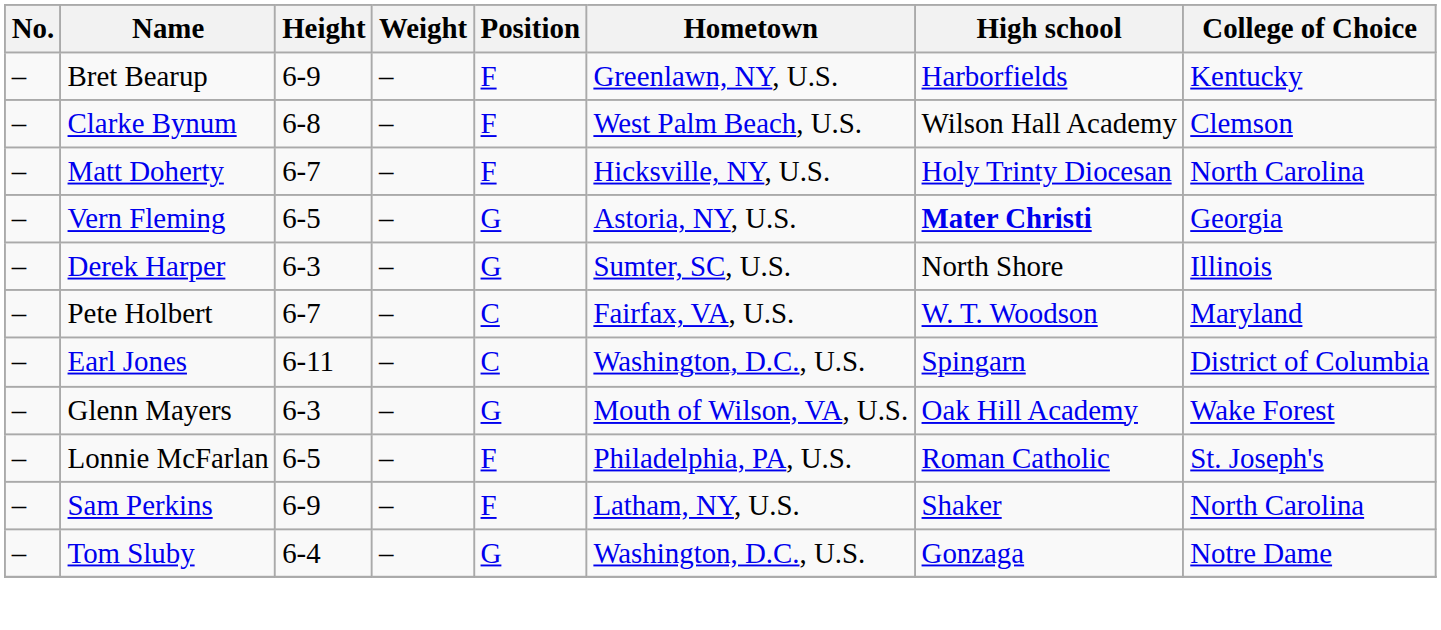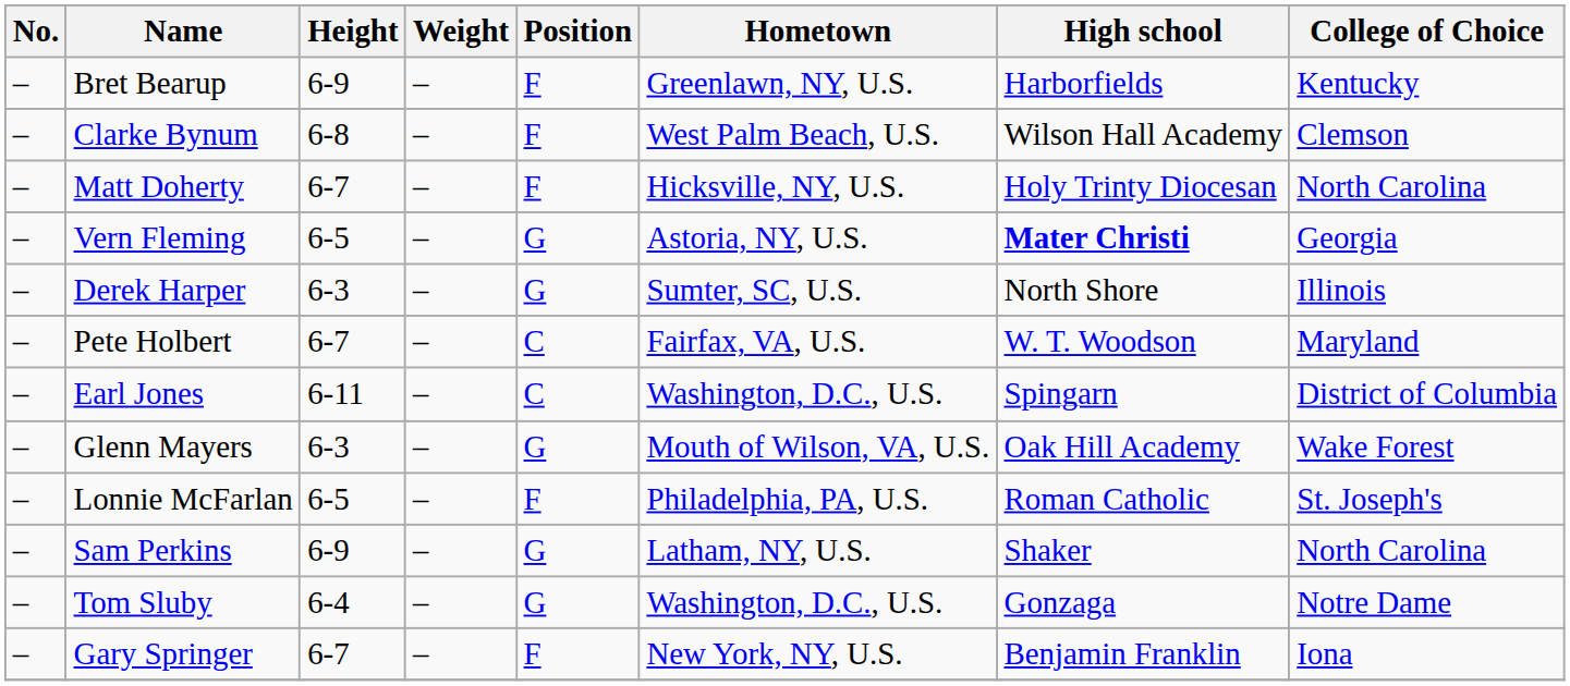 <table class="wikitable sortable" style="font-size: 95%;">
 <tr>
 <th>No.</th>
 <th>Name</th>
 <th>Height</th>
 <th>Weight</th>
 <th>Position</th>
 <th>Hometown</th>
 <th>High school</th>
 <th>College of Choice</th>
 </tr>
 <tr>
 <td>–</td>
 <td>Bret Bearup</td>
 <td>6-9</td>
 <td>–</td>
 <td><a href='#'>F</a></td>
 <td><a href='#'>Greenlawn, NY</a>, U.S.</td>
 <td><a href='#'>Harborfields</a></td>
 <td><a href='#'>Kentucky</a></td>
 </tr>
 <tr>
 <td>–</td>
 <td><a href='#'>Clarke Bynum</a></td>
 <td>6-8</td>
 <td>–</td>
 <td><a href='#'>F</a></td>
 <td><a href='#'>West Palm Beach</a>, U.S.</td>
 <td>Wilson Hall Academy</td>
 <td><a href='#'>Clemson</a></td>
 </tr>
 <tr>
 <td>–</td>
 <td><a href='#'>Matt Doherty</a></td>
 <td>6-7</td>
 <td>–</td>
 <td><a href='#'>F</a></td>
 <td><a href='#'>Hicksville, NY</a>, U.S.</td>
 <td><a href='#'>Holy Trinty Diocesan</a></td>
 <td><a href='#'>North Carolina</a></td>
 </tr>
 <tr>
 <td>–</td>
 <td><a href='#'>Vern Fleming</a></td>
 <td>6-5</td>
 <td>–</td>
 <td><a href='#'>G</a></td>
 <td><a href='#'>Astoria, NY</a>, U.S.</td>
 <td><strong><a href='#'>Mater Christi</a></strong></td>
 <td><a href='#'>Georgia</a></td>
 </tr>
 <tr>
 <td>–</td>
 <td><a href='#'>Derek Harper</a></td>
 <td>6-3</td>
 <td>–</td>
 <td><a href='#'>G</a></td>
 <td><a href='#'>Sumter, SC</a>, U.S.</td>
 <td>North Shore</td>
 <td><a href='#'>Illinois</a></td>
 </tr>
 <tr>
 <td>–</td>
 <td>Pete Holbert</td>
 <td>6-7</td>
 <td>–</td>
 <td><a href='#'>C</a></td>
 <td><a href='#'>Fairfax, VA</a>, U.S.</td>
 <td><a href='#'>W. T. Woodson</a></td>
 <td><a href='#'>Maryland</a></td>
 </tr>
 <tr>
 <td>–</td>
 <td><a href='#'>Earl Jones</a></td>
 <td>6-11</td>
 <td>–</td>
 <td><a href='#'>C</a></td>
 <td><a href='#'>Washington, D.C.</a>, U.S.</td>
 <td><a href='#'>Spingarn</a></td>
 <td><a href='#'>District of Columbia</a></td>
 </tr>
 <tr>
 <td>–</td>
 <td>Glenn Mayers</td>
 <td>6-3</td>
 <td>–</td>
 <td><a href='#'>G</a></td>
 <td><a href='#'>Mouth of Wilson, VA</a>, U.S.</td>
 <td><a href='#'>Oak Hill Academy</a></td>
 <td><a href='#'>Wake Forest</a></td>
 </tr>
 <tr>
 <td>–</td>
 <td>Lonnie McFarlan</td>
 <td>6-5</td>
 <td>–</td>
 <td><a href='#'>F</a></td>
 <td><a href='#'>Philadelphia, PA</a>, U.S.</td>
 <td><a href='#'>Roman Catholic</a></td>
 <td><a href='#'>St. Joseph's</a></td>
 </tr>
 <tr>
 <td>–</td>
 <td><a href='#'>Sam Perkins</a></td>
 <td>6-9</td>
 <td>–</td>
-<td><a href='#'>F</a></td>
+<td><a href='#'>G</a></td>
 <td><a href='#'>Latham, NY</a>, U.S.</td>
 <td><a href='#'>Shaker</a></td>
 <td><a href='#'>North Carolina</a></td>
 </tr>
 <tr>
 <td>–</td>
 <td><a href='#'>Tom Sluby</a></td>
 <td>6-4</td>
 <td>–</td>
 <td><a href='#'>G</a></td>
 <td><a href='#'>Washington, D.C.</a>, U.S.</td>
 <td><a href='#'>Gonzaga</a></td>
 <td><a href='#'>Notre Dame</a></td>
 </tr>
 <tr>
+<td>–</td>
+<td><a href='#'>Gary Springer</a></td>
+<td>6-7</td>
+<td>–</td>
+<td><a href='#'>F</a></td>
+<td><a href='#'>New York, NY</a>, U.S.</td>
+<td><a href='#'>Benjamin Franklin</a></td>
+<td><a href='#'>Iona</a></td>
+</tr>
+<tr>
 </tr>
 </table>
